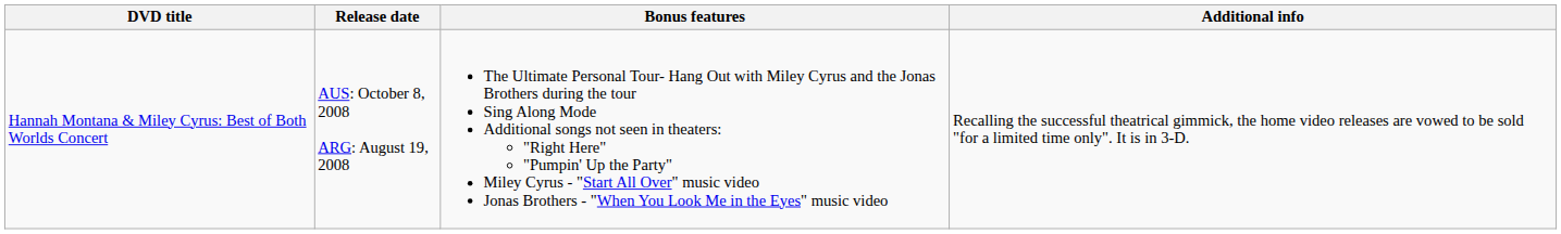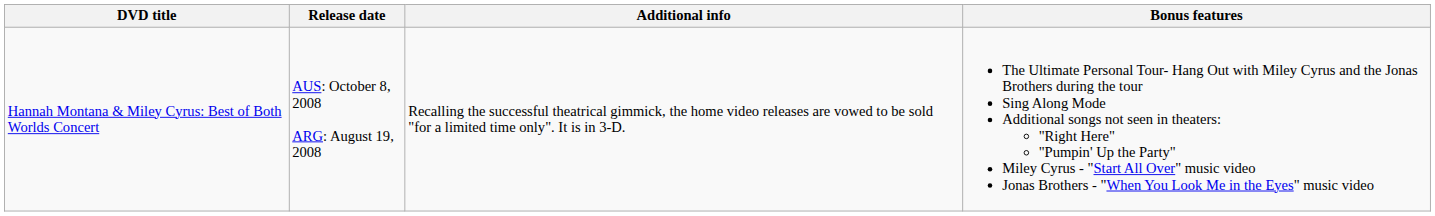 <table class="wikitable">
 <tr>
 <th>DVD title</th>
 <th>Release date</th>
+<th>Additional info</th>
 <th>Bonus features</th>
-<th>Additional info</th>
 </tr>
 <tr>
 <td><a href='#'>Hannah Montana & Miley Cyrus: Best of Both Worlds Concert</a></td>
 <td><a href='#'>AUS</a>: October 8, 2008<br><br><a href='#'>ARG</a>: August 19, 2008</td>
+<td>Recalling the successful theatrical gimmick, the home video releases are vowed to be sold "for a limited time only". It is in 3-D.</td>
 <td><br><ul><li>The Ultimate Personal Tour- Hang Out with Miley Cyrus and the Jonas Brothers during the tour</li><li>Sing Along Mode</li><li>Additional songs not seen in theaters:<ul><li>"Right Here"</li><li>"Pumpin' Up the Party"</li></ul></li><li>Miley Cyrus - "<a href='#'>Start All Over</a>" music video</li><li>Jonas Brothers - "<a href='#'>When You Look Me in the Eyes</a>" music video</li></ul></td>
-<td>Recalling the successful theatrical gimmick, the home video releases are vowed to be sold "for a limited time only". It is in 3-D.</td>
 </tr>
 </table>
